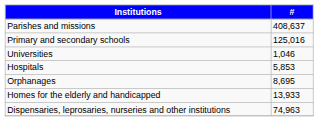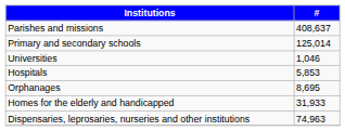 <table class="wikitable" align="right" border="1" style="width:40%; font-size:90%">
 <tr>
 <th style="background:blue; color:white">Institutions</th>
 <th style="background:blue; color:white">#</th>
 </tr>
 <tr>
 <td>Parishes and missions</td>
 <td>408,637</td>
 </tr>
 <tr>
 <td>Primary and secondary schools</td>
-<td>125,016</td>
+<td>125,014</td>
 </tr>
 <tr>
 <td>Universities</td>
 <td>1,046</td>
 </tr>
 <tr>
 <td>Hospitals</td>
 <td>5,853</td>
 </tr>
 <tr>
 <td>Orphanages</td>
 <td>8,695</td>
 </tr>
 <tr>
 <td>Homes for the elderly and handicapped</td>
-<td>13,933</td>
+<td>31,933</td>
 </tr>
 <tr>
 <td>Dispensaries, leprosaries, nurseries and other institutions</td>
 <td>74,963</td>
 </tr>
 <tr>
 </tr>
 </table>
